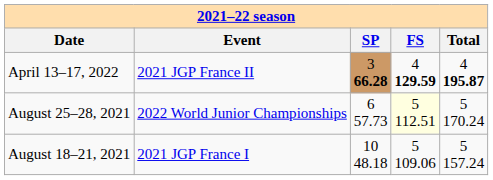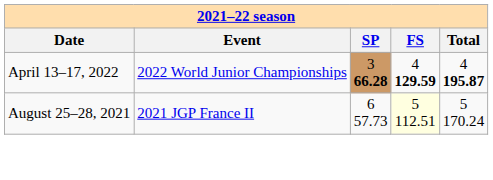 <table class="wikitable">
 <tr>
 <th colspan="5" style="background: #ffdead; text-align:center;"><strong><a href='#'>2021–22 season</a></strong></th>
 </tr>
 <tr>
 <th>Date</th>
 <th>Event</th>
 <th><a href='#'>SP</a></th>
 <th><a href='#'>FS</a></th>
 <th>Total</th>
 </tr>
 <tr>
 <td>April 13–17, 2022</td>
-<td><a href='#'>2021 JGP France II</a></td>
+<td><a href='#'>2022 World Junior Championships</a></td>
 <td align=center bgcolor=cc9966>3 <br> <strong>66.28</strong></td>
 <td align=center>4 <br> <strong>129.59</strong></td>
 <td align=center>4 <br> <strong>195.87</strong></td>
 </tr>
 <tr>
 <td>August 25–28, 2021</td>
-<td><a href='#'>2022 World Junior Championships</a></td>
+<td><a href='#'>2021 JGP France II</a></td>
 <td align=center>6 <br> 57.73</td>
 <td align=center style="background: lightyellow;">5 <br> 112.51</td>
 <td align=center>5 <br> 170.24</td>
 </tr>
-<tr>
-<td>August 18–21, 2021</td>
-<td><a href='#'>2021 JGP France I</a></td>
-<td align=center>10 <br> 48.18</td>
-<td align=center>5 <br> 109.06</td>
-<td align=center>5 <br> 157.24</td>
-</tr>
 </table>
